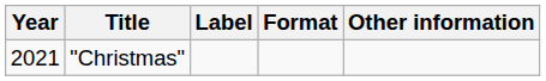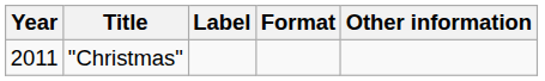 <table class="wikitable">
 <tr>
 <th>Year</th>
 <th>Title</th>
 <th>Label</th>
 <th>Format</th>
 <th>Other information</th>
 </tr>
 <tr>
-<td>2021</td>
+<td>2011</td>
 <td>"Christmas"</td>
 <td></td>
 <td></td>
 <td></td>
 </tr>
 </table>
